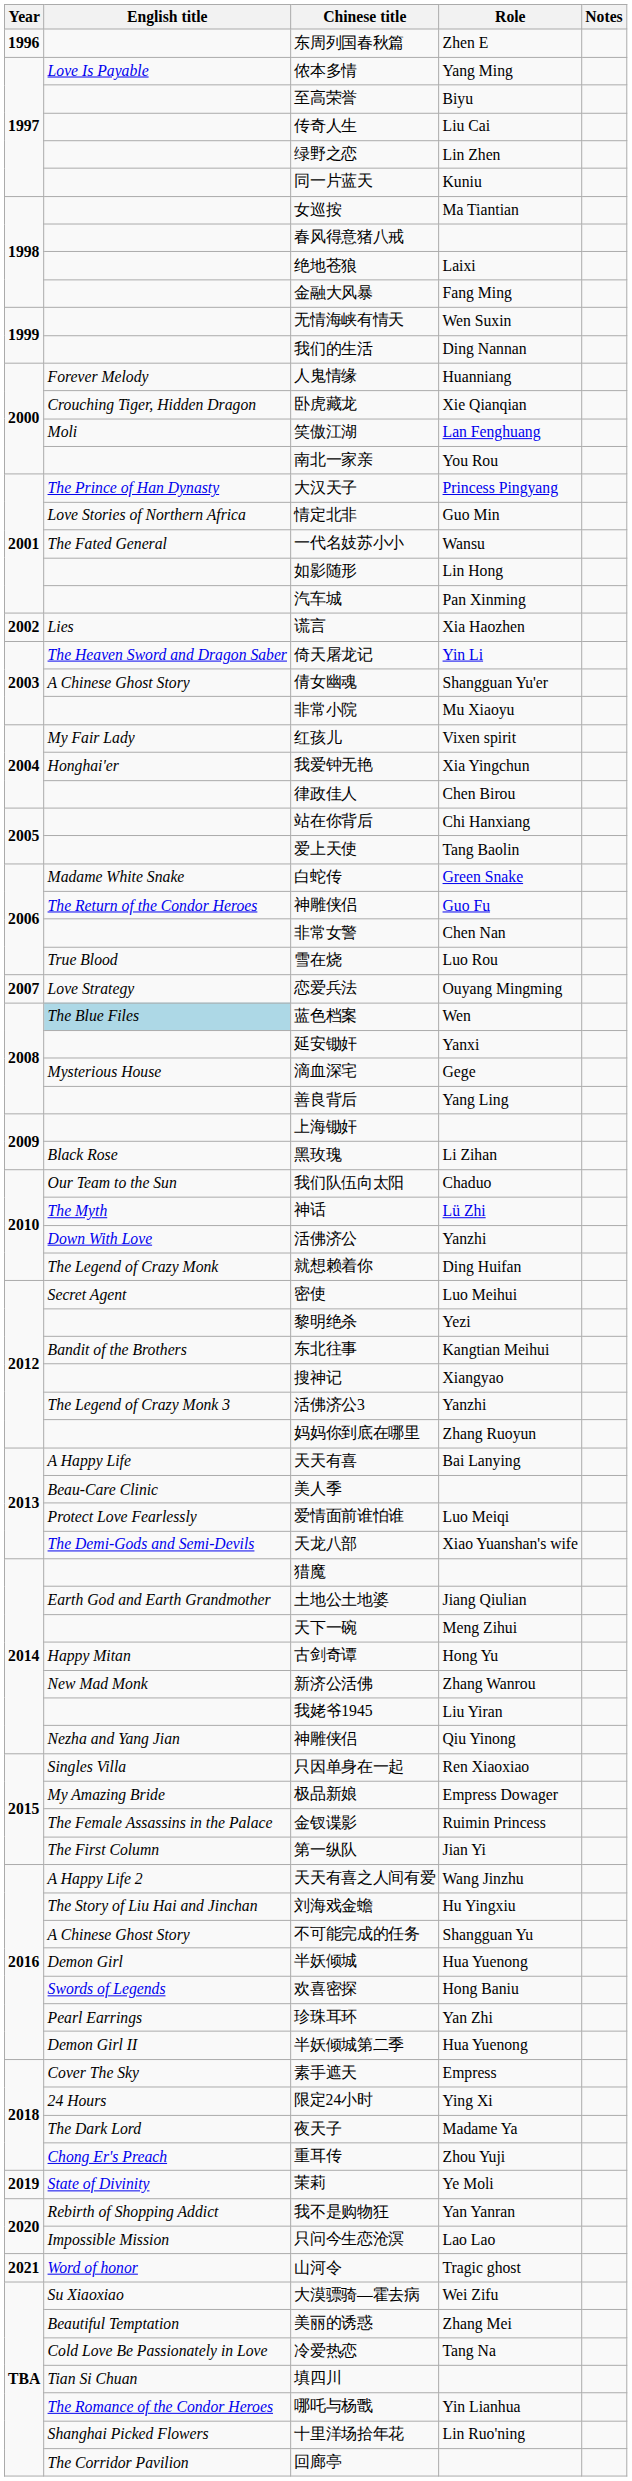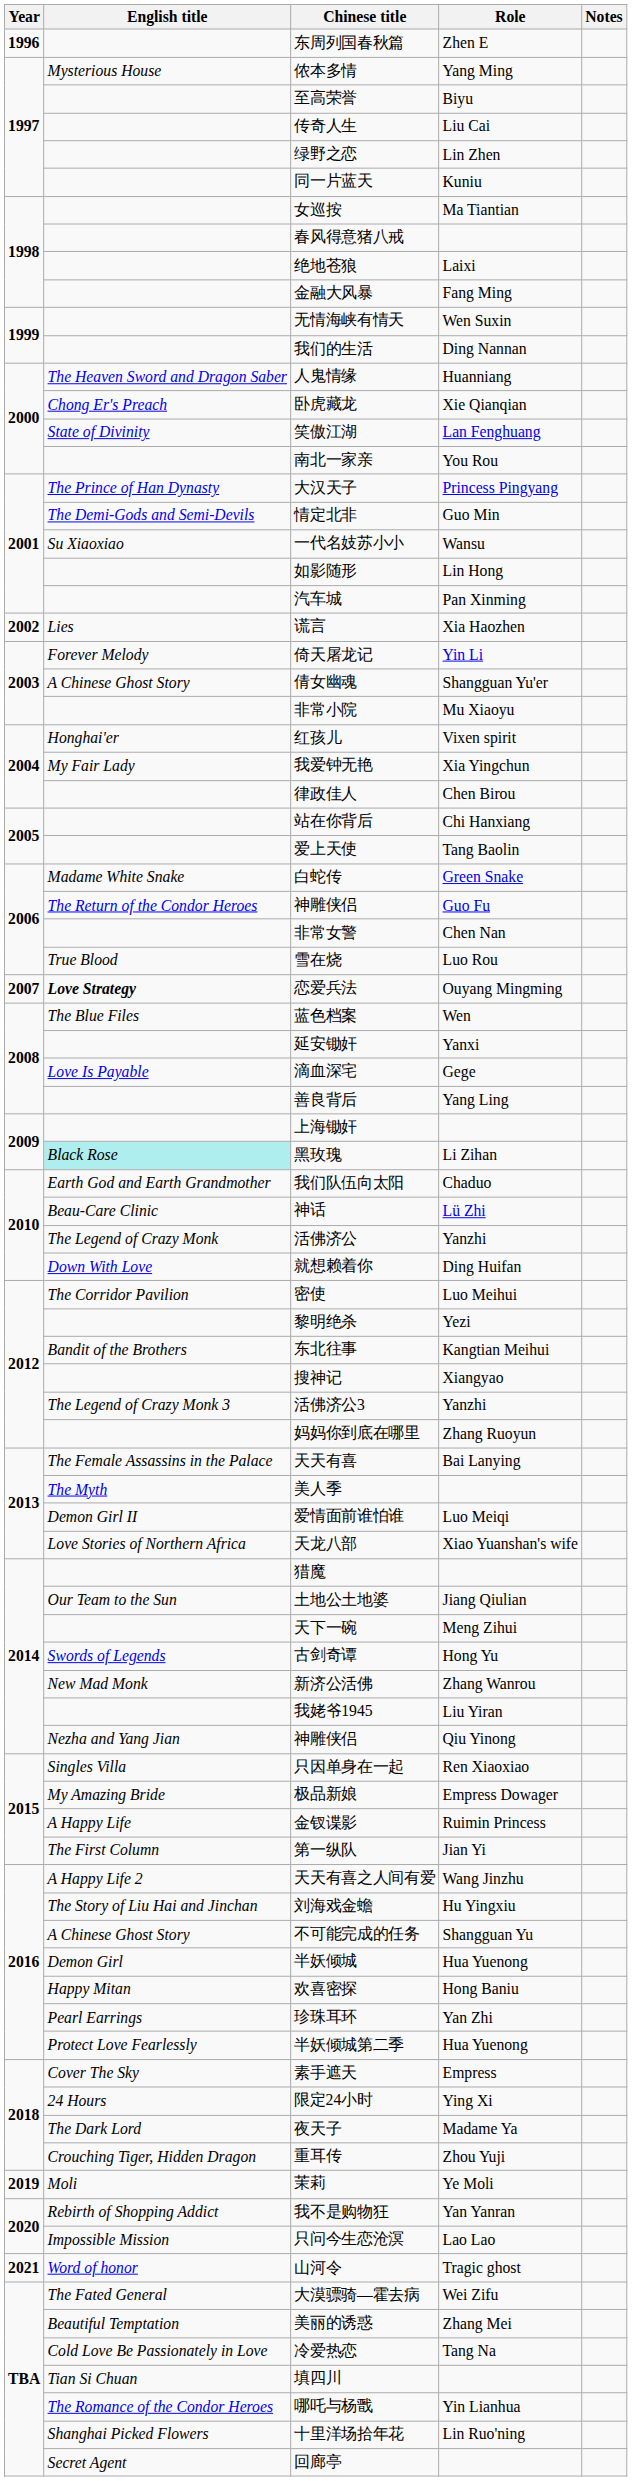 <table class="wikitable sortable">
 <tr>
 <th>Year</th>
 <th>English title</th>
 <th>Chinese title</th>
 <th>Role</th>
 <th>Notes</th>
 </tr>
 <tr>
 <td><strong>1996</strong></td>
 <td></td>
 <td>东周列国春秋篇</td>
 <td>Zhen E</td>
 <td></td>
 </tr>
 <tr>
 <td rowspan="5"><strong>1997</strong></td>
-<td><em><a href='#'>Love Is Payable</a></em></td>
+<td><em>Mysterious House</em></td>
 <td>侬本多情</td>
 <td>Yang Ming</td>
 <td></td>
 </tr>
 <tr>
 <td></td>
 <td>至高荣誉</td>
 <td>Biyu</td>
 <td></td>
 </tr>
 <tr>
 <td></td>
 <td>传奇人生</td>
 <td>Liu Cai</td>
 <td></td>
 </tr>
 <tr>
 <td></td>
 <td>绿野之恋</td>
 <td>Lin Zhen</td>
 <td></td>
 </tr>
 <tr>
 <td></td>
 <td>同一片蓝天</td>
 <td>Kuniu</td>
 <td></td>
 </tr>
 <tr>
 <td rowspan="4"><strong>1998</strong></td>
 <td></td>
 <td>女巡按</td>
 <td>Ma Tiantian</td>
 <td></td>
 </tr>
 <tr>
 <td></td>
 <td>春风得意猪八戒</td>
 <td></td>
 <td></td>
 </tr>
 <tr>
 <td></td>
 <td>绝地苍狼</td>
 <td>Laixi</td>
 <td></td>
 </tr>
 <tr>
 <td></td>
 <td>金融大风暴</td>
 <td>Fang Ming</td>
 <td></td>
 </tr>
 <tr>
 <td rowspan="2"><strong>1999</strong></td>
 <td></td>
 <td>无情海峡有情天</td>
 <td>Wen Suxin</td>
 <td></td>
 </tr>
 <tr>
 <td></td>
 <td>我们的生活</td>
 <td>Ding Nannan</td>
 <td></td>
 </tr>
 <tr>
 <td rowspan="4"><strong>2000</strong></td>
-<td><em>Forever Melody</em></td>
+<td><em><a href='#'>The Heaven Sword and Dragon Saber</a></em></td>
 <td>人鬼情缘</td>
 <td>Huanniang</td>
 <td></td>
 </tr>
 <tr>
-<td><em>Crouching Tiger, Hidden Dragon</em></td>
+<td><em><a href='#'>Chong Er's Preach</a></em></td>
 <td>卧虎藏龙</td>
 <td>Xie Qianqian</td>
 <td></td>
 </tr>
 <tr>
-<td><em>Moli</em></td>
+<td><em><a href='#'>State of Divinity</a></em></td>
 <td>笑傲江湖</td>
 <td><a href='#'>Lan Fenghuang</a></td>
 <td></td>
 </tr>
 <tr>
 <td></td>
 <td>南北一家亲</td>
 <td>You Rou</td>
 <td></td>
 </tr>
 <tr>
 <td rowspan="5"><strong>2001</strong></td>
 <td><em><a href='#'>The Prince of Han Dynasty</a></em></td>
 <td>大汉天子</td>
 <td><a href='#'>Princess Pingyang</a></td>
 <td></td>
 </tr>
 <tr>
-<td><em>Love Stories of Northern Africa</em></td>
+<td><em><a href='#'>The Demi-Gods and Semi-Devils</a></em></td>
 <td>情定北非</td>
 <td>Guo Min</td>
 <td></td>
 </tr>
 <tr>
-<td><em>The Fated General</em></td>
+<td><em>Su Xiaoxiao</em></td>
 <td>一代名妓苏小小</td>
 <td>Wansu</td>
 <td></td>
 </tr>
 <tr>
 <td></td>
 <td>如影随形</td>
 <td>Lin Hong</td>
 <td></td>
 </tr>
 <tr>
 <td></td>
 <td>汽车城</td>
 <td>Pan Xinming</td>
 <td></td>
 </tr>
 <tr>
 <td><strong>2002</strong></td>
 <td><em>Lies</em></td>
 <td>谎言</td>
 <td>Xia Haozhen</td>
 <td></td>
 </tr>
 <tr>
 <td rowspan="3"><strong>2003</strong></td>
-<td><em><a href='#'>The Heaven Sword and Dragon Saber</a></em></td>
+<td><em>Forever Melody</em></td>
 <td>倚天屠龙记</td>
 <td><a href='#'>Yin Li</a></td>
 <td></td>
 </tr>
 <tr>
 <td><em>A Chinese Ghost Story</em></td>
 <td>倩女幽魂</td>
 <td>Shangguan Yu'er</td>
 <td></td>
 </tr>
 <tr>
 <td></td>
 <td>非常小院</td>
 <td>Mu Xiaoyu</td>
 <td></td>
 </tr>
 <tr>
 <td rowspan="3"><strong>2004</strong></td>
-<td><em>My Fair Lady</em></td>
+<td><em>Honghai'er</em></td>
 <td>红孩儿</td>
 <td>Vixen spirit</td>
 <td></td>
 </tr>
 <tr>
-<td><em>Honghai'er</em></td>
+<td><em>My Fair Lady</em></td>
 <td>我爱钟无艳</td>
 <td>Xia Yingchun</td>
 <td></td>
 </tr>
 <tr>
 <td></td>
 <td>律政佳人</td>
 <td>Chen Birou</td>
 <td></td>
 </tr>
 <tr>
 <td rowspan="2"><strong>2005</strong></td>
 <td></td>
 <td>站在你背后</td>
 <td>Chi Hanxiang</td>
 <td></td>
 </tr>
 <tr>
 <td></td>
 <td>爱上天使</td>
 <td>Tang Baolin</td>
 <td></td>
 </tr>
 <tr>
 <td rowspan="4"><strong>2006</strong></td>
 <td><em>Madame White Snake</em></td>
 <td>白蛇传</td>
 <td><a href='#'>Green Snake</a></td>
 <td></td>
 </tr>
 <tr>
 <td><em><a href='#'>The Return of the Condor Heroes</a></em></td>
 <td>神雕侠侣</td>
 <td><a href='#'>Guo Fu</a></td>
 <td></td>
 </tr>
 <tr>
 <td></td>
 <td>非常女警</td>
 <td>Chen Nan</td>
 <td></td>
 </tr>
 <tr>
 <td><em>True Blood</em></td>
 <td>雪在烧</td>
 <td>Luo Rou</td>
 <td></td>
 </tr>
 <tr>
 <td><strong>2007</strong></td>
-<td><em>Love Strategy</em></td>
+<td><strong><em>Love Strategy</em></strong></td>
 <td>恋爱兵法</td>
 <td>Ouyang Mingming</td>
 <td></td>
 </tr>
 <tr>
 <td rowspan="4"><strong>2008</strong></td>
-<td style="background: lightblue;"><em>The Blue Files</em></td>
+<td><em>The Blue Files</em></td>
 <td>蓝色档案</td>
 <td>Wen</td>
 <td></td>
 </tr>
 <tr>
 <td></td>
 <td>延安锄奸</td>
 <td>Yanxi</td>
 <td></td>
 </tr>
 <tr>
-<td><em>Mysterious House</em></td>
+<td><em><a href='#'>Love Is Payable</a></em></td>
 <td>滴血深宅</td>
 <td>Gege</td>
 <td></td>
 </tr>
 <tr>
 <td></td>
 <td>善良背后</td>
 <td>Yang Ling</td>
 <td></td>
 </tr>
 <tr>
 <td rowspan="2"><strong>2009</strong></td>
 <td></td>
 <td>上海锄奸</td>
 <td></td>
 <td></td>
 </tr>
 <tr>
-<td><em>Black Rose</em></td>
+<td style="background: paleturquoise;"><em>Black Rose</em></td>
 <td>黑玫瑰</td>
 <td>Li Zihan</td>
 <td></td>
 </tr>
 <tr>
 <td rowspan="4"><strong>2010</strong></td>
-<td><em>Our Team to the Sun</em></td>
+<td><em>Earth God and Earth Grandmother</em></td>
 <td>我们队伍向太阳</td>
 <td>Chaduo</td>
 <td></td>
 </tr>
 <tr>
-<td><em><a href='#'>The Myth</a></em></td>
+<td><em>Beau-Care Clinic</em></td>
 <td>神话</td>
 <td><a href='#'>Lü Zhi</a></td>
 <td></td>
 </tr>
 <tr>
-<td><em><a href='#'>Down With Love</a></em></td>
+<td><em>The Legend of Crazy Monk</em></td>
 <td>活佛济公</td>
 <td>Yanzhi</td>
 <td></td>
 </tr>
 <tr>
-<td><em>The Legend of Crazy Monk</em></td>
+<td><em><a href='#'>Down With Love</a></em></td>
 <td>就想赖着你</td>
 <td>Ding Huifan</td>
 <td></td>
 </tr>
 <tr>
 <td rowspan="6"><strong>2012</strong></td>
-<td><em>Secret Agent</em></td>
+<td><em>The Corridor Pavilion</em></td>
 <td>密使</td>
 <td>Luo Meihui</td>
 <td></td>
 </tr>
 <tr>
 <td></td>
 <td>黎明绝杀</td>
 <td>Yezi</td>
 <td></td>
 </tr>
 <tr>
 <td><em>Bandit of the Brothers</em></td>
 <td>东北往事</td>
 <td>Kangtian Meihui</td>
 <td></td>
 </tr>
 <tr>
 <td></td>
 <td>搜神记</td>
 <td>Xiangyao</td>
 <td></td>
 </tr>
 <tr>
 <td><em>The Legend of Crazy Monk 3</em></td>
 <td>活佛济公3</td>
 <td>Yanzhi</td>
 <td></td>
 </tr>
 <tr>
 <td></td>
 <td>妈妈你到底在哪里</td>
 <td>Zhang Ruoyun</td>
 <td></td>
 </tr>
 <tr>
 <td rowspan="4"><strong>2013</strong></td>
-<td><em>A Happy Life</em></td>
+<td><em>The Female Assassins in the Palace</em></td>
 <td>天天有喜</td>
 <td>Bai Lanying</td>
 <td></td>
 </tr>
 <tr>
-<td><em>Beau-Care Clinic</em></td>
+<td><em><a href='#'>The Myth</a></em></td>
 <td>美人季</td>
 <td></td>
 <td></td>
 </tr>
 <tr>
-<td><em>Protect Love Fearlessly</em></td>
+<td><em>Demon Girl II </em></td>
 <td>爱情面前谁怕谁</td>
 <td>Luo Meiqi</td>
 <td></td>
 </tr>
 <tr>
-<td><em><a href='#'>The Demi-Gods and Semi-Devils</a></em></td>
+<td><em>Love Stories of Northern Africa</em></td>
 <td>天龙八部</td>
 <td>Xiao Yuanshan's wife</td>
 <td></td>
 </tr>
 <tr>
 <td rowspan="7"><strong>2014</strong></td>
 <td></td>
 <td>猎魔</td>
 <td></td>
 <td></td>
 </tr>
 <tr>
-<td><em>Earth God and Earth Grandmother</em></td>
+<td><em>Our Team to the Sun</em></td>
 <td>土地公土地婆</td>
 <td>Jiang Qiulian</td>
 <td></td>
 </tr>
 <tr>
 <td></td>
 <td>天下一碗</td>
 <td>Meng Zihui</td>
 <td></td>
 </tr>
 <tr>
-<td><em>Happy Mitan</em></td>
+<td><em><a href='#'>Swords of Legends</a></em></td>
 <td>古剑奇谭</td>
 <td>Hong Yu</td>
 <td></td>
 </tr>
 <tr>
 <td><em>New Mad Monk</em></td>
 <td>新济公活佛</td>
 <td>Zhang Wanrou</td>
 <td></td>
 </tr>
 <tr>
 <td></td>
 <td>我姥爷1945</td>
 <td>Liu Yiran</td>
 <td></td>
 </tr>
 <tr>
 <td><em>Nezha and Yang Jian</em></td>
 <td>神雕侠侣</td>
 <td>Qiu Yinong</td>
 <td></td>
 </tr>
 <tr>
 <td rowspan="4"><strong>2015</strong></td>
 <td><em>Singles Villa</em></td>
 <td>只因单身在一起</td>
 <td>Ren Xiaoxiao</td>
 <td></td>
 </tr>
 <tr>
 <td><em>My Amazing Bride</em></td>
 <td>极品新娘</td>
 <td>Empress Dowager</td>
 <td></td>
 </tr>
 <tr>
-<td><em>The Female Assassins in the Palace</em></td>
+<td><em>A Happy Life</em></td>
 <td>金钗谍影</td>
 <td>Ruimin Princess</td>
 <td></td>
 </tr>
 <tr>
 <td><em>The First Column</em></td>
 <td>第一纵队</td>
 <td>Jian Yi</td>
 <td></td>
 </tr>
 <tr>
 <td rowspan="7"><strong>2016</strong></td>
 <td><em>A Happy Life 2</em></td>
 <td>天天有喜之人间有爱</td>
 <td>Wang Jinzhu</td>
 <td></td>
 </tr>
 <tr>
 <td><em>The Story of Liu Hai and Jinchan</em></td>
 <td>刘海戏金蟾</td>
 <td>Hu Yingxiu</td>
 <td></td>
 </tr>
 <tr>
 <td><em>A Chinese Ghost Story</em></td>
 <td>不可能完成的任务</td>
 <td>Shangguan Yu</td>
 <td></td>
 </tr>
 <tr>
 <td><em>Demon Girl </em></td>
 <td>半妖倾城</td>
 <td>Hua Yuenong</td>
 <td></td>
 </tr>
 <tr>
-<td><em><a href='#'>Swords of Legends</a></em></td>
+<td><em>Happy Mitan</em></td>
 <td>欢喜密探</td>
 <td>Hong Baniu</td>
 <td></td>
 </tr>
 <tr>
 <td><em>Pearl Earrings</em></td>
 <td>珍珠耳环</td>
 <td>Yan Zhi</td>
 <td></td>
 </tr>
 <tr>
-<td><em>Demon Girl II </em></td>
+<td><em>Protect Love Fearlessly</em></td>
 <td>半妖倾城第二季</td>
 <td>Hua Yuenong</td>
 <td></td>
 </tr>
 <tr>
 <td rowspan="4"><strong>2018</strong></td>
 <td><em>Cover The Sky</em></td>
 <td>素手遮天</td>
 <td>Empress</td>
 <td></td>
 </tr>
 <tr>
 <td><em>24 Hours</em></td>
 <td>限定24小时</td>
 <td>Ying Xi</td>
 <td></td>
 </tr>
 <tr>
 <td><em>The Dark Lord</em></td>
 <td>夜天子</td>
 <td>Madame Ya</td>
 <td></td>
 </tr>
 <tr>
-<td><em><a href='#'>Chong Er's Preach</a></em></td>
+<td><em>Crouching Tiger, Hidden Dragon</em></td>
 <td>重耳传</td>
 <td>Zhou Yuji</td>
 <td></td>
 </tr>
 <tr>
 <td><strong>2019</strong></td>
-<td><em><a href='#'>State of Divinity</a></em></td>
+<td><em>Moli</em></td>
 <td>茉莉</td>
 <td>Ye Moli</td>
 <td></td>
 </tr>
 <tr>
 <td rowspan="2"><strong>2020</strong></td>
 <td><em>Rebirth of Shopping Addict</em></td>
 <td>我不是购物狂</td>
 <td>Yan Yanran</td>
 <td></td>
 </tr>
 <tr>
 <td><em>Impossible Mission</em></td>
 <td>只问今生恋沧溟</td>
 <td>Lao Lao</td>
 <td></td>
 </tr>
 <tr>
 <td rowspan="1"><strong>2021</strong></td>
 <td><em><a href='#'>Word of honor</a></em></td>
 <td>山河令</td>
 <td>Tragic ghost</td>
 <td></td>
 </tr>
 <tr>
 <td rowspan="7"><strong>TBA</strong></td>
-<td><em>Su Xiaoxiao</em></td>
+<td><em>The Fated General</em></td>
 <td>大漠骠骑—霍去病</td>
 <td>Wei Zifu</td>
 <td></td>
 </tr>
 <tr>
 <td><em>Beautiful Temptation</em></td>
 <td>美丽的诱惑</td>
 <td>Zhang Mei</td>
 <td></td>
 </tr>
 <tr>
 <td><em>Cold Love Be Passionately in Love</em></td>
 <td>冷爱热恋</td>
 <td>Tang Na</td>
 <td></td>
 </tr>
 <tr>
 <td><em>Tian Si Chuan</em></td>
 <td>填四川</td>
 <td></td>
 </tr>
 <tr>
 <td><em><a href='#'>The Romance of the Condor Heroes</a></em></td>
 <td>哪吒与杨戬</td>
 <td>Yin Lianhua</td>
 <td></td>
 </tr>
 <tr>
 <td><em>Shanghai Picked Flowers</em></td>
 <td>十里洋场拾年花</td>
 <td>Lin Ruo'ning</td>
 <td></td>
 </tr>
 <tr>
-<td><em>The Corridor Pavilion</em></td>
+<td><em>Secret Agent</em></td>
 <td>回廊亭</td>
 <td></td>
 <td></td>
 </tr>
 </table>
